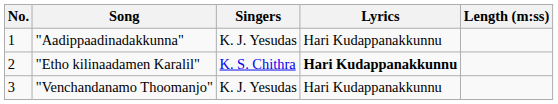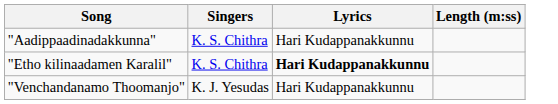 <table class="wikitable" style="font-size:95%;">
 <tr>
-<th>No.</th>
 <th>Song</th>
 <th>Singers</th>
 <th>Lyrics</th>
 <th>Length (m:ss)</th>
 </tr>
 <tr>
-<td>1</td>
 <td>"Aadippaadinadakkunna"</td>
-<td>K. J. Yesudas</td>
+<td><a href='#'>K. S. Chithra</a></td>
 <td>Hari Kudappanakkunnu</td>
 <td></td>
 </tr>
 <tr>
-<td>2</td>
 <td>"Etho kilinaadamen Karalil"</td>
 <td><a href='#'>K. S. Chithra</a></td>
 <td><strong>Hari Kudappanakkunnu</strong></td>
 <td></td>
 </tr>
 <tr>
-<td>3</td>
 <td>"Venchandanamo Thoomanjo"</td>
 <td>K. J. Yesudas</td>
 <td>Hari Kudappanakkunnu</td>
 <td></td>
 </tr>
 </table>
